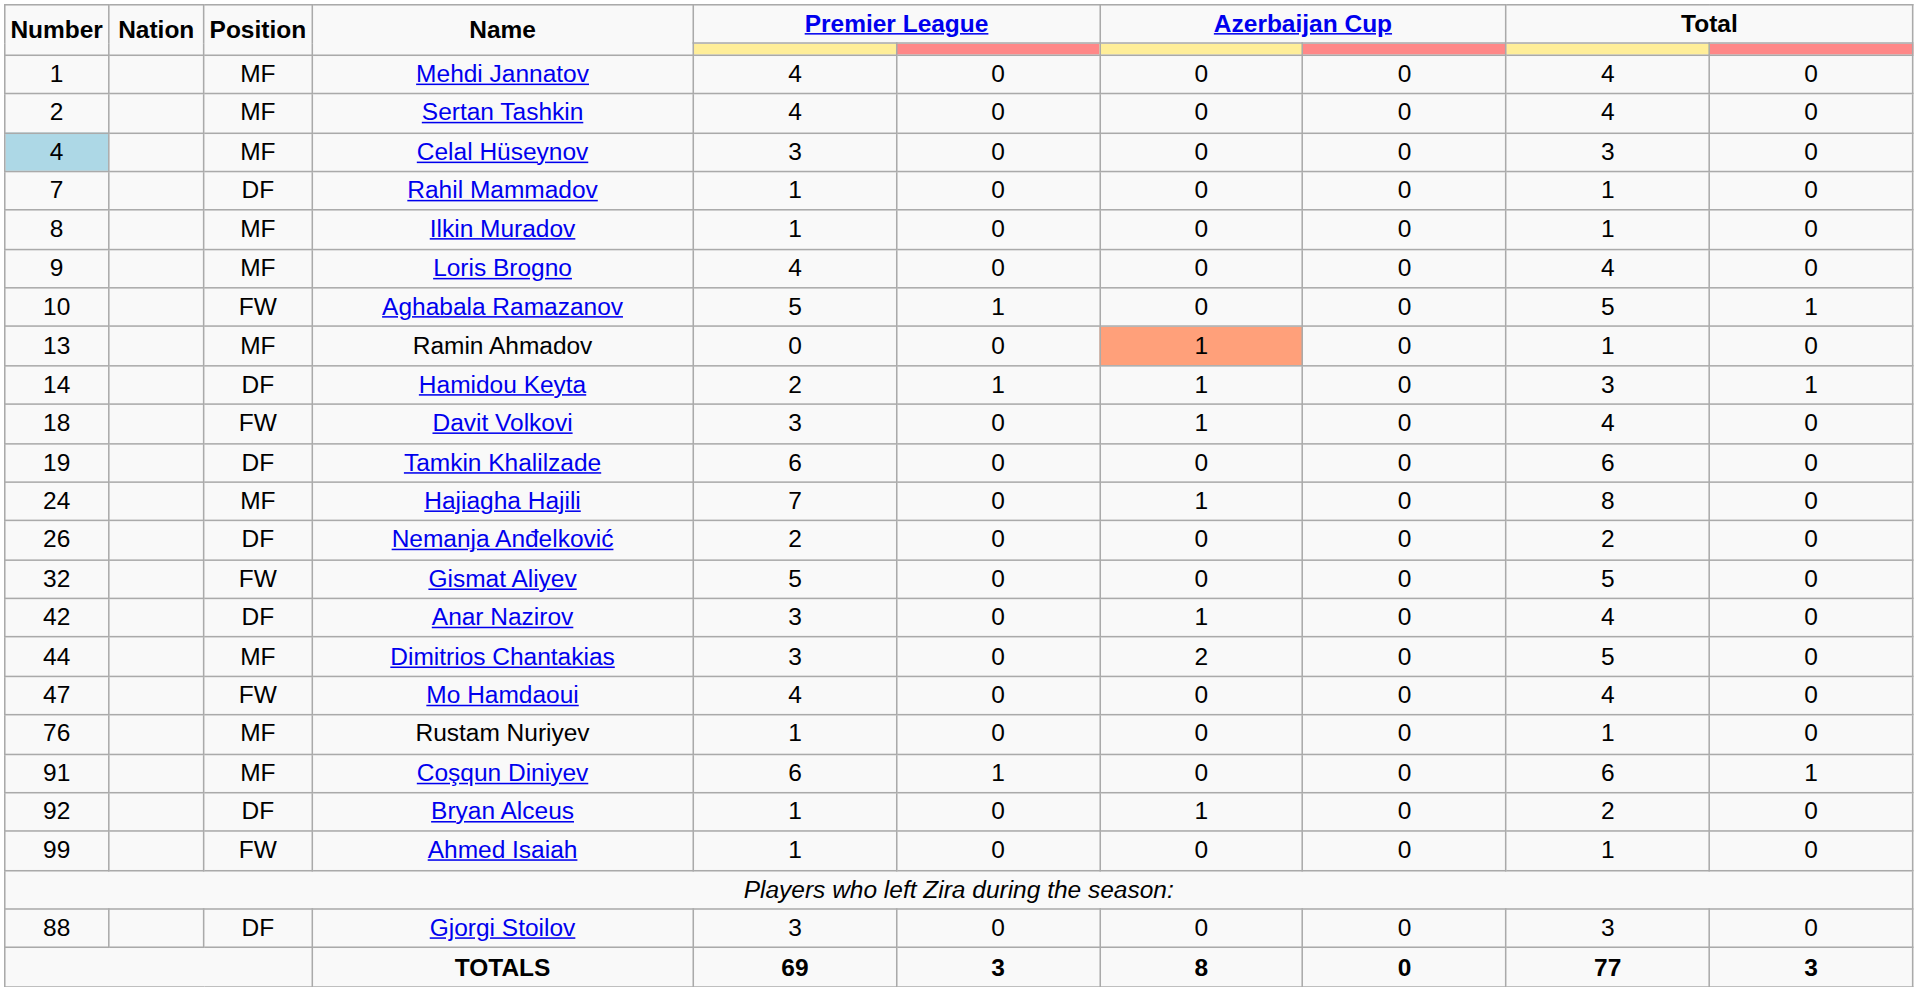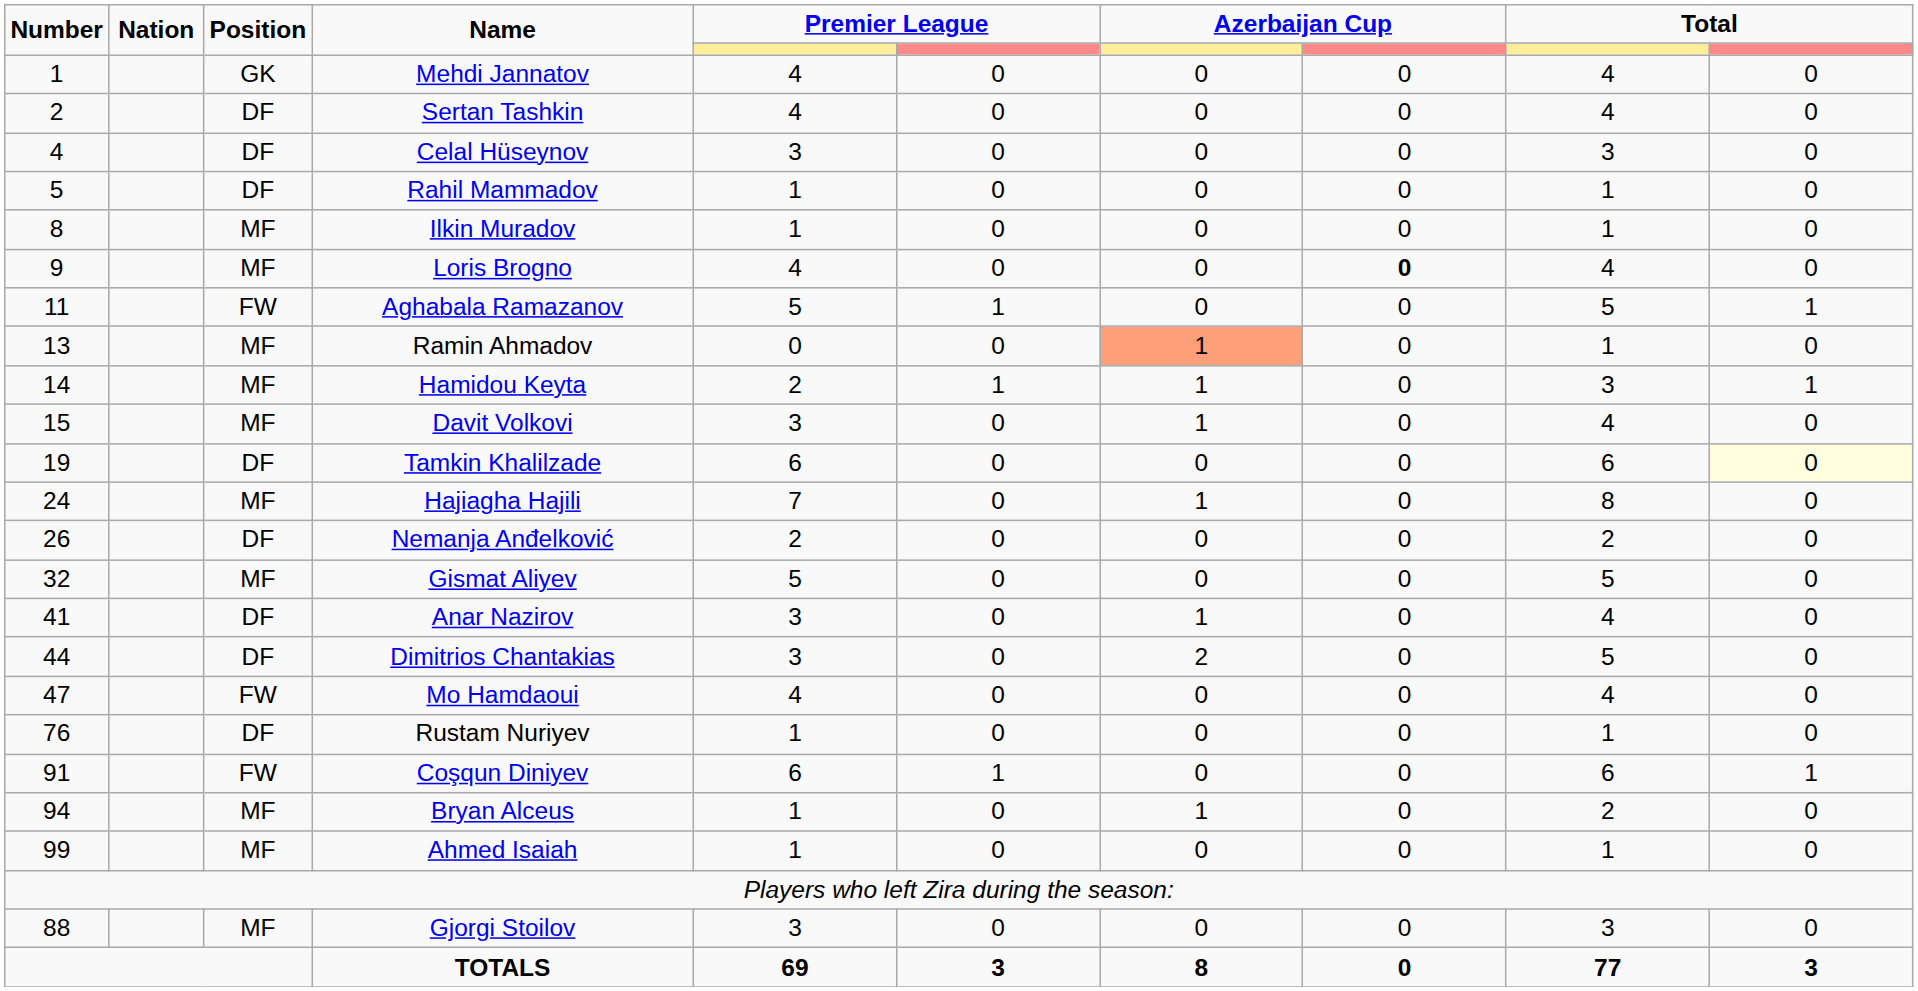 <table class="wikitable" style="text-align:center;">
 <tr>
 <td rowspan="2"  style="width:5%; text-align:center;"><strong>Number</strong></td>
 <td rowspan="2"  style="width:5%; text-align:center;"><strong>Nation</strong></td>
 <td rowspan="2"  style="width:5%; text-align:center;"><strong>Position</strong></td>
 <td rowspan="2"  style="width:20%; text-align:center;"><strong>Name</strong></td>
 <td colspan="2" style="text-align:center;"><strong><a href='#'>Premier League</a></strong></td>
 <td colspan="2" style="text-align:center;"><strong><a href='#'>Azerbaijan Cup</a></strong></td>
 <td colspan="2" style="text-align:center;"><strong>Total</strong></td>
 </tr>
 <tr>
 <th style="width:60px; background:#fe9;"></th>
 <th style="width:60px; background:#ff8888;"></th>
 <th style="width:60px; background:#fe9;"></th>
 <th style="width:60px; background:#ff8888;"></th>
 <th style="width:60px; background:#fe9;"></th>
 <th style="width:60px; background:#ff8888;"></th>
 </tr>
 <tr>
 <td>1</td>
 <td></td>
-<td>MF</td>
+<td>GK</td>
 <td><a href='#'>Mehdi Jannatov</a></td>
 <td>4</td>
 <td>0</td>
 <td>0</td>
 <td>0</td>
 <td>4</td>
 <td>0</td>
 </tr>
 <tr>
 <td>2</td>
 <td></td>
-<td>MF</td>
+<td>DF</td>
 <td><a href='#'>Sertan Tashkin</a></td>
 <td>4</td>
 <td>0</td>
 <td>0</td>
 <td>0</td>
 <td>4</td>
 <td>0</td>
 </tr>
 <tr>
-<td style="background: lightblue;">4</td>
+<td>4</td>
 <td></td>
-<td>MF</td>
+<td>DF</td>
 <td><a href='#'>Celal Hüseynov</a></td>
 <td>3</td>
 <td>0</td>
 <td>0</td>
 <td>0</td>
 <td>3</td>
 <td>0</td>
 </tr>
 <tr>
-<td>7</td>
+<td>5</td>
 <td></td>
 <td>DF</td>
 <td><a href='#'>Rahil Mammadov</a></td>
 <td>1</td>
 <td>0</td>
 <td>0</td>
 <td>0</td>
 <td>1</td>
 <td>0</td>
 </tr>
 <tr>
 <td>8</td>
 <td></td>
 <td>MF</td>
 <td><a href='#'>Ilkin Muradov</a></td>
 <td>1</td>
 <td>0</td>
 <td>0</td>
 <td>0</td>
 <td>1</td>
 <td>0</td>
 </tr>
 <tr>
 <td>9</td>
 <td></td>
 <td>MF</td>
 <td><a href='#'>Loris Brogno</a></td>
 <td>4</td>
 <td>0</td>
 <td>0</td>
-<td>0</td>
+<td><strong>0</strong></td>
 <td>4</td>
 <td>0</td>
 </tr>
 <tr>
-<td>10</td>
+<td>11</td>
 <td></td>
 <td>FW</td>
 <td><a href='#'>Aghabala Ramazanov</a></td>
 <td>5</td>
 <td>1</td>
 <td>0</td>
 <td>0</td>
 <td>5</td>
 <td>1</td>
 </tr>
 <tr>
 <td>13</td>
 <td></td>
 <td>MF</td>
 <td>Ramin Ahmadov</td>
 <td>0</td>
 <td>0</td>
 <td style="background: lightsalmon;">1</td>
 <td>0</td>
 <td>1</td>
 <td>0</td>
 </tr>
 <tr>
 <td>14</td>
 <td></td>
-<td>DF</td>
+<td>MF</td>
 <td><a href='#'>Hamidou Keyta</a></td>
 <td>2</td>
 <td>1</td>
 <td>1</td>
 <td>0</td>
 <td>3</td>
 <td>1</td>
 </tr>
 <tr>
-<td>18</td>
+<td>15</td>
 <td></td>
-<td>FW</td>
+<td>MF</td>
 <td><a href='#'>Davit Volkovi</a></td>
 <td>3</td>
 <td>0</td>
 <td>1</td>
 <td>0</td>
 <td>4</td>
 <td>0</td>
 </tr>
 <tr>
 <td>19</td>
 <td></td>
 <td>DF</td>
 <td><a href='#'>Tamkin Khalilzade</a></td>
 <td>6</td>
 <td>0</td>
 <td>0</td>
 <td>0</td>
 <td>6</td>
-<td>0</td>
+<td style="background: lightyellow;">0</td>
 </tr>
 <tr>
 <td>24</td>
 <td></td>
 <td>MF</td>
 <td><a href='#'>Hajiagha Hajili</a></td>
 <td>7</td>
 <td>0</td>
 <td>1</td>
 <td>0</td>
 <td>8</td>
 <td>0</td>
 </tr>
 <tr>
 <td>26</td>
 <td></td>
 <td>DF</td>
 <td><a href='#'>Nemanja Anđelković</a></td>
 <td>2</td>
 <td>0</td>
 <td>0</td>
 <td>0</td>
 <td>2</td>
 <td>0</td>
 </tr>
 <tr>
 <td>32</td>
 <td></td>
-<td>FW</td>
+<td>MF</td>
 <td><a href='#'>Gismat Aliyev</a></td>
 <td>5</td>
 <td>0</td>
 <td>0</td>
 <td>0</td>
 <td>5</td>
 <td>0</td>
 </tr>
 <tr>
-<td>42</td>
+<td>41</td>
 <td></td>
 <td>DF</td>
 <td><a href='#'>Anar Nazirov</a></td>
 <td>3</td>
 <td>0</td>
 <td>1</td>
 <td>0</td>
 <td>4</td>
 <td>0</td>
 </tr>
 <tr>
 <td>44</td>
 <td></td>
-<td>MF</td>
+<td>DF</td>
 <td><a href='#'>Dimitrios Chantakias</a></td>
 <td>3</td>
 <td>0</td>
 <td>2</td>
 <td>0</td>
 <td>5</td>
 <td>0</td>
 </tr>
 <tr>
 <td>47</td>
 <td></td>
 <td>FW</td>
 <td><a href='#'>Mo Hamdaoui</a></td>
 <td>4</td>
 <td>0</td>
 <td>0</td>
 <td>0</td>
 <td>4</td>
 <td>0</td>
 </tr>
 <tr>
 <td>76</td>
 <td></td>
-<td>MF</td>
+<td>DF</td>
 <td>Rustam Nuriyev</td>
 <td>1</td>
 <td>0</td>
 <td>0</td>
 <td>0</td>
 <td>1</td>
 <td>0</td>
 </tr>
 <tr>
 <td>91</td>
 <td></td>
-<td>MF</td>
+<td>FW</td>
 <td><a href='#'>Coşqun Diniyev</a></td>
 <td>6</td>
 <td>1</td>
 <td>0</td>
 <td>0</td>
 <td>6</td>
 <td>1</td>
 </tr>
 <tr>
-<td>92</td>
+<td>94</td>
 <td></td>
-<td>DF</td>
+<td>MF</td>
 <td><a href='#'>Bryan Alceus</a></td>
 <td>1</td>
 <td>0</td>
 <td>1</td>
 <td>0</td>
 <td>2</td>
 <td>0</td>
 </tr>
 <tr>
 <td>99</td>
 <td></td>
-<td>FW</td>
+<td>MF</td>
 <td><a href='#'>Ahmed Isaiah</a></td>
 <td>1</td>
 <td>0</td>
 <td>0</td>
 <td>0</td>
 <td>1</td>
 <td>0</td>
 </tr>
 <tr>
 <td colspan="14"><em>Players who left Zira during the season:</em></td>
 </tr>
 <tr>
 <td>88</td>
 <td></td>
-<td>DF</td>
+<td>MF</td>
 <td><a href='#'>Gjorgi Stoilov</a></td>
 <td>3</td>
 <td>0</td>
 <td>0</td>
 <td>0</td>
 <td>3</td>
 <td>0</td>
 </tr>
 <tr>
 <td colspan="3"></td>
 <td><strong>TOTALS</strong></td>
 <td><strong>69</strong></td>
 <td><strong>3</strong></td>
 <td><strong>8</strong></td>
 <td><strong>0</strong></td>
 <td><strong>77</strong></td>
 <td><strong>3</strong></td>
 </tr>
 </table>
